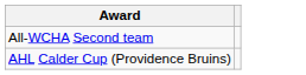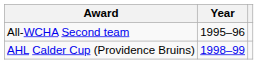 <table class="wikitable">
 <tr>
 <th>Award</th>
+<th>Year</th>
 <th></th>
 </tr>
 <tr>
 <td>All-<a href='#'>WCHA</a> <a href='#'>Second team</a></td>
+<td>1995–96</td>
 <td></td>
 </tr>
 <tr>
 <td><a href='#'>AHL</a>  <a href='#'>Calder Cup</a>  (Providence Bruins)</td>
+<td><a href='#'>1998–99</a></td>
 <td></td>
 </tr>
 </table>
